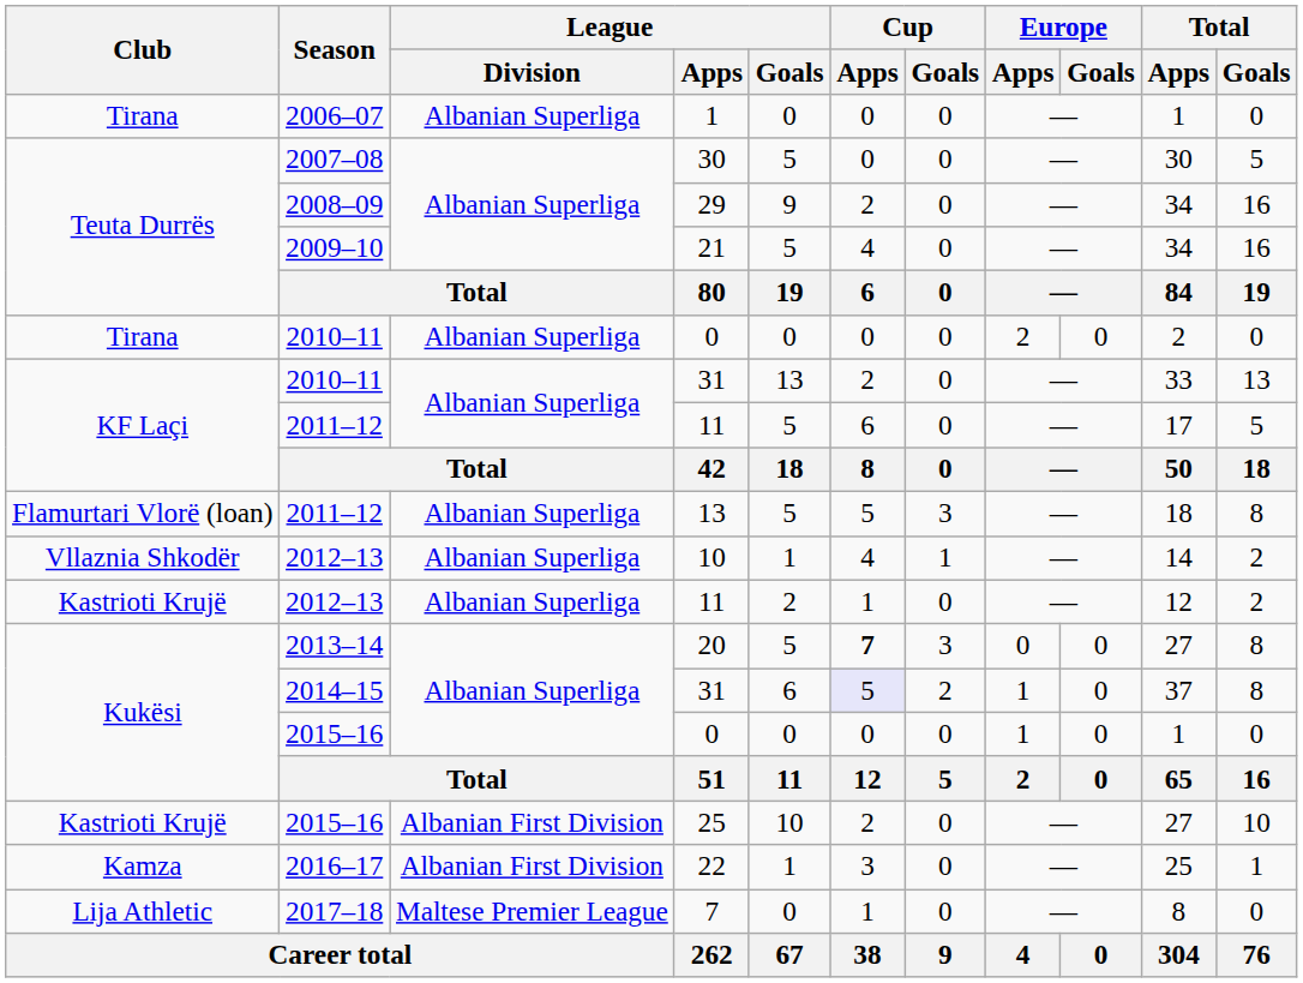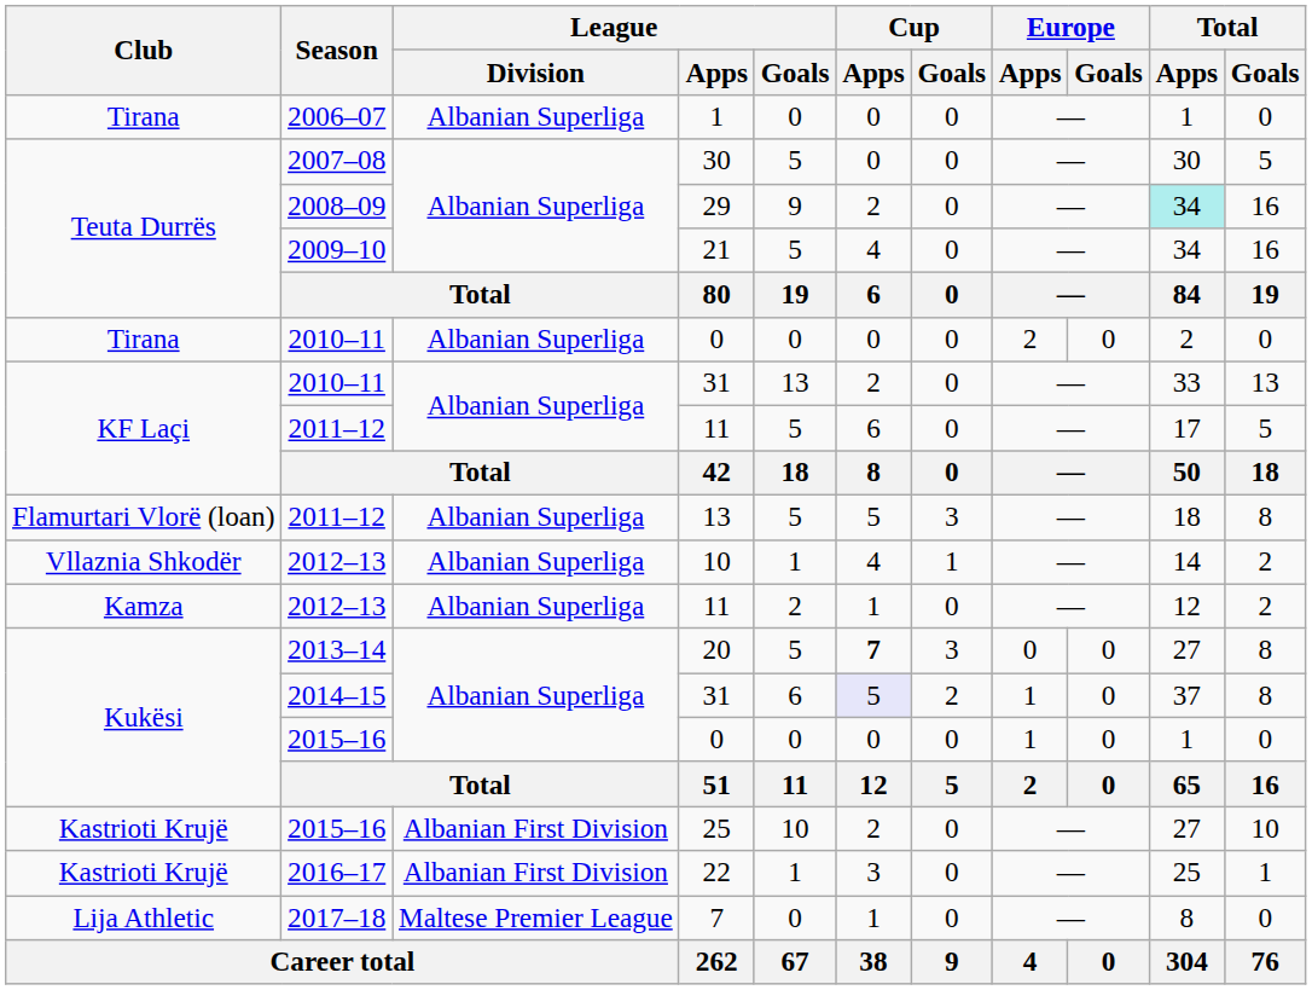 <table class="wikitable" style="text-align:center">
 <tr>
 <th rowspan="2">Club</th>
 <th rowspan="2">Season</th>
 <th colspan="3">League</th>
 <th colspan="2">Cup</th>
 <th colspan="2"><a href='#'>Europe</a></th>
 <th colspan="2">Total</th>
 </tr>
 <tr>
 <th>Division</th>
 <th>Apps</th>
 <th>Goals</th>
 <th>Apps</th>
 <th>Goals</th>
 <th>Apps</th>
 <th>Goals</th>
 <th>Apps</th>
 <th>Goals</th>
 </tr>
 <tr>
 <td rowspan="1"><a href='#'>Tirana</a></td>
 <td><a href='#'>2006–07</a></td>
 <td rowspan="1"><a href='#'>Albanian Superliga</a></td>
 <td>1</td>
 <td>0</td>
 <td>0</td>
 <td>0</td>
 <td colspan="2">—</td>
 <td>1</td>
 <td>0</td>
 </tr>
 <tr>
 <td rowspan="4"><a href='#'>Teuta Durrës</a></td>
 <td><a href='#'>2007–08</a></td>
 <td rowspan="3"><a href='#'>Albanian Superliga</a></td>
 <td>30</td>
 <td>5</td>
 <td>0</td>
 <td>0</td>
 <td colspan="2">—</td>
 <td>30</td>
 <td>5</td>
 </tr>
 <tr>
 <td><a href='#'>2008–09</a></td>
 <td>29</td>
 <td>9</td>
 <td>2</td>
 <td>0</td>
 <td colspan="2">—</td>
-<td>34</td>
+<td style="background: paleturquoise;">34</td>
 <td>16</td>
 </tr>
 <tr>
 <td><a href='#'>2009–10</a></td>
 <td>21</td>
 <td>5</td>
 <td>4</td>
 <td>0</td>
 <td colspan="2">—</td>
 <td>34</td>
 <td>16</td>
 </tr>
 <tr>
 <th colspan="2">Total</th>
 <th>80</th>
 <th>19</th>
 <th>6</th>
 <th>0</th>
 <th colspan="2">—</th>
 <th>84</th>
 <th>19</th>
 </tr>
 <tr>
 <td rowspan="1"><a href='#'>Tirana</a></td>
 <td><a href='#'>2010–11</a></td>
 <td rowspan="1"><a href='#'>Albanian Superliga</a></td>
 <td>0</td>
 <td>0</td>
 <td>0</td>
 <td>0</td>
 <td>2</td>
 <td>0</td>
 <td>2</td>
 <td>0</td>
 </tr>
 <tr>
 <td rowspan="3"><a href='#'>KF Laçi</a></td>
 <td><a href='#'>2010–11</a></td>
 <td rowspan="2"><a href='#'>Albanian Superliga</a></td>
 <td>31</td>
 <td>13</td>
 <td>2</td>
 <td>0</td>
 <td colspan="2">—</td>
 <td>33</td>
 <td>13</td>
 </tr>
 <tr>
 <td><a href='#'>2011–12</a></td>
 <td>11</td>
 <td>5</td>
 <td>6</td>
 <td>0</td>
 <td colspan="2">—</td>
 <td>17</td>
 <td>5</td>
 </tr>
 <tr>
 <th colspan="2">Total</th>
 <th>42</th>
 <th>18</th>
 <th>8</th>
 <th>0</th>
 <th colspan="2">—</th>
 <th>50</th>
 <th>18</th>
 </tr>
 <tr>
 <td rowspan="1"><a href='#'>Flamurtari Vlorë</a> (loan)</td>
 <td><a href='#'>2011–12</a></td>
 <td rowspan="1"><a href='#'>Albanian Superliga</a></td>
 <td>13</td>
 <td>5</td>
 <td>5</td>
 <td>3</td>
 <td colspan="2">—</td>
 <td>18</td>
 <td>8</td>
 </tr>
 <tr>
 <td rowspan="1"><a href='#'>Vllaznia Shkodër</a></td>
 <td><a href='#'>2012–13</a></td>
 <td rowspan="1"><a href='#'>Albanian Superliga</a></td>
 <td>10</td>
 <td>1</td>
 <td>4</td>
 <td>1</td>
 <td colspan="2">—</td>
 <td>14</td>
 <td>2</td>
 </tr>
 <tr>
-<td rowspan="1"><a href='#'>Kastrioti Krujë</a></td>
+<td rowspan="1"><a href='#'>Kamza</a></td>
 <td><a href='#'>2012–13</a></td>
 <td rowspan="1"><a href='#'>Albanian Superliga</a></td>
 <td>11</td>
 <td>2</td>
 <td>1</td>
 <td>0</td>
 <td colspan="2">—</td>
 <td>12</td>
 <td>2</td>
 </tr>
 <tr>
 <td rowspan="4"><a href='#'>Kukësi</a></td>
 <td><a href='#'>2013–14</a></td>
 <td rowspan="3"><a href='#'>Albanian Superliga</a></td>
 <td>20</td>
 <td>5</td>
 <td><strong>7</strong></td>
 <td>3</td>
 <td>0</td>
 <td>0</td>
 <td>27</td>
 <td>8</td>
 </tr>
 <tr>
 <td><a href='#'>2014–15</a></td>
 <td>31</td>
 <td>6</td>
 <td style="background: lavender;">5</td>
 <td>2</td>
 <td>1</td>
 <td>0</td>
 <td>37</td>
 <td>8</td>
 </tr>
 <tr>
 <td><a href='#'>2015–16</a></td>
 <td>0</td>
 <td>0</td>
 <td>0</td>
 <td>0</td>
 <td>1</td>
 <td>0</td>
 <td>1</td>
 <td>0</td>
 </tr>
 <tr>
 <th colspan="2">Total</th>
 <th>51</th>
 <th>11</th>
 <th>12</th>
 <th>5</th>
 <th>2</th>
 <th>0</th>
 <th>65</th>
 <th>16</th>
 </tr>
 <tr>
 <td rowspan="1"><a href='#'>Kastrioti Krujë</a></td>
 <td><a href='#'>2015–16</a></td>
 <td rowspan="1"><a href='#'>Albanian First Division</a></td>
 <td>25</td>
 <td>10</td>
 <td>2</td>
 <td>0</td>
 <td colspan="2">—</td>
 <td>27</td>
 <td>10</td>
 </tr>
 <tr>
-<td rowspan="1"><a href='#'>Kamza</a></td>
+<td rowspan="1"><a href='#'>Kastrioti Krujë</a></td>
 <td><a href='#'>2016–17</a></td>
 <td rowspan="1"><a href='#'>Albanian First Division</a></td>
 <td>22</td>
 <td>1</td>
 <td>3</td>
 <td>0</td>
 <td colspan="2">—</td>
 <td>25</td>
 <td>1</td>
 </tr>
 <tr>
 <td rowspan="1"><a href='#'>Lija Athletic</a></td>
 <td><a href='#'>2017–18</a></td>
 <td rowspan="1"><a href='#'>Maltese Premier League</a></td>
 <td>7</td>
 <td>0</td>
 <td>1</td>
 <td>0</td>
 <td colspan="2">—</td>
 <td>8</td>
 <td>0</td>
 </tr>
 <tr>
 <th colspan="3">Career total</th>
 <th>262</th>
 <th>67</th>
 <th>38</th>
 <th>9</th>
 <th>4</th>
 <th>0</th>
 <th>304</th>
 <th>76</th>
 </tr>
 </table>
